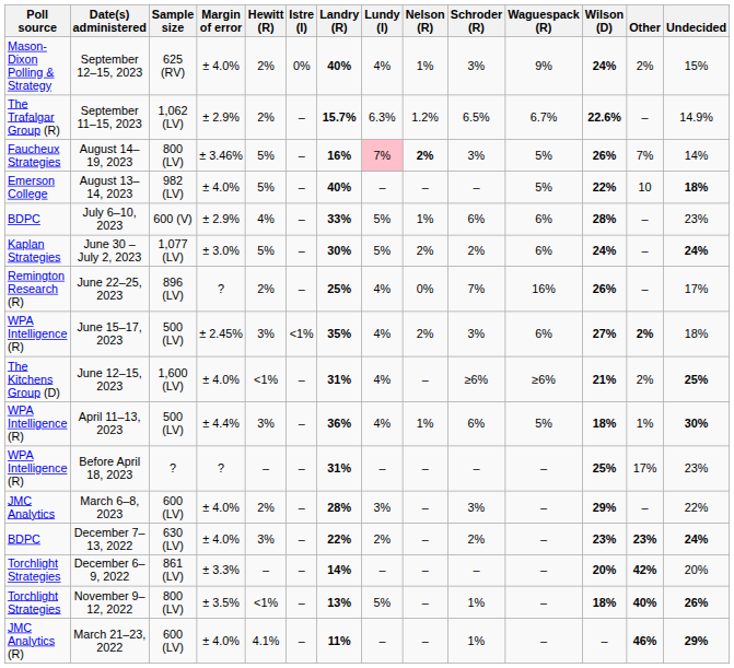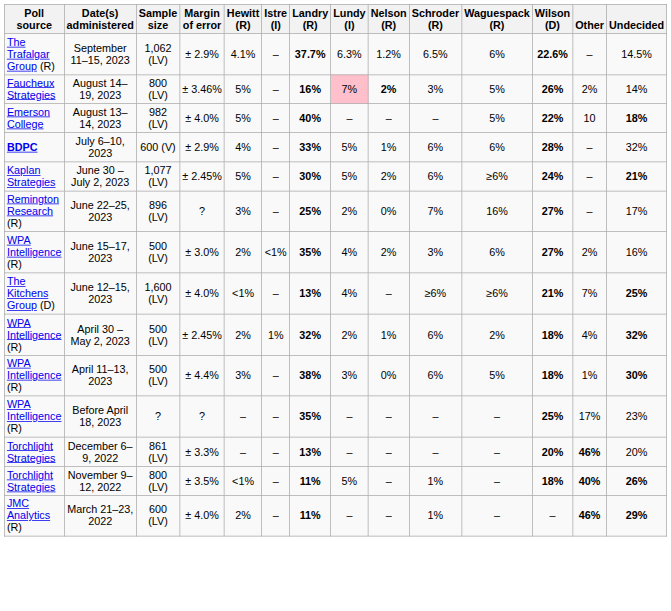 <table class="wikitable" style="font-size:90%;text-align:center;">
 <tr valign=bottom>
 <th>Poll source</th>
 <th>Date(s)<br>administered</th>
 <th>Sample<br>size</th>
 <th>Margin<br>of error</th>
 <th style="width:60px;">Hewitt<br>(R)</th>
 <th style="width:60px;">Istre<br>(I)</th>
 <th style="width:60px;">Landry<br>(R)</th>
 <th style="width:60px;">Lundy<br>(I)</th>
 <th style="width:60px;">Nelson<br>(R)</th>
 <th style="width:60px;">Schroder<br>(R)</th>
 <th style="width:60px;">Waguespack<br>(R)</th>
 <th style="width:60px;">Wilson<br>(D)</th>
 <th>Other</th>
 <th>Undecided</th>
 </tr>
 <tr>
-<td style="text-align:left;"><a href='#'>Mason-Dixon Polling & Strategy</a></td>
-<td>September 12–15, 2023</td>
-<td>625 (RV)</td>
-<td>± 4.0%</td>
-<td>2%</td>
-<td>0%</td>
-<td><strong>40%</strong></td>
-<td>4%</td>
-<td>1%</td>
-<td>3%</td>
-<td>9%</td>
-<td><strong>24%</strong></td>
-<td>2%</td>
-<td>15%</td>
-</tr>
-<tr>
 <td style="text-align:left;"><a href='#'>The Trafalgar Group</a> (R)</td>
 <td>September 11–15, 2023</td>
 <td>1,062 (LV)</td>
 <td>± 2.9%</td>
-<td>2%</td>
+<td>4.1%</td>
 <td>–</td>
-<td><strong>15.7%</strong></td>
+<td><strong>37.7%</strong></td>
 <td>6.3%</td>
 <td>1.2%</td>
 <td>6.5%</td>
-<td>6.7%</td>
+<td>6%</td>
 <td><strong>22.6%</strong></td>
 <td>–</td>
-<td>14.9%</td>
+<td>14.5%</td>
 </tr>
 <tr>
 <td style="text-align:left;"><a href='#'>Faucheux Strategies</a></td>
 <td>August 14–19, 2023</td>
 <td>800 (LV)</td>
 <td>± 3.46%</td>
 <td>5%</td>
 <td>–</td>
 <td><strong>16%</strong></td>
 <td style="background: pink;">7%</td>
 <td><strong>2%</strong></td>
 <td>3%</td>
 <td>5%</td>
 <td><strong>26%</strong></td>
-<td>7%</td>
+<td>2%</td>
 <td>14%</td>
 </tr>
 <tr>
 <td style="text-align:left;"><a href='#'>Emerson College</a></td>
 <td>August 13–14, 2023</td>
 <td>982 (LV)</td>
 <td>± 4.0%</td>
 <td>5%</td>
 <td>–</td>
 <td><strong>40%</strong></td>
 <td>–</td>
 <td>–</td>
 <td>–</td>
 <td>5%</td>
 <td><strong>22%</strong></td>
 <td>10</td>
 <td><strong>18%</strong></td>
 </tr>
 <tr>
-<td style="text-align:left;"><a href='#'>BDPC</a></td>
+<td style="text-align:left;"><strong><a href='#'>BDPC</a></strong></td>
 <td>July 6–10, 2023</td>
 <td>600 (V)</td>
 <td>± 2.9%</td>
 <td>4%</td>
 <td>–</td>
 <td><strong>33%</strong></td>
 <td>5%</td>
 <td>1%</td>
 <td>6%</td>
 <td>6%</td>
 <td><strong>28%</strong></td>
 <td>–</td>
-<td>23%</td>
+<td>32%</td>
 </tr>
 <tr>
 <td style="text-align:left;"><a href='#'>Kaplan Strategies</a></td>
 <td>June 30 – July 2, 2023</td>
 <td>1,077 (LV)</td>
-<td>± 3.0%</td>
+<td>± 2.45%</td>
 <td>5%</td>
 <td>–</td>
 <td><strong>30%</strong></td>
 <td>5%</td>
 <td>2%</td>
-<td>2%</td>
 <td>6%</td>
+<td>≥6%</td>
 <td><strong>24%</strong></td>
 <td>–</td>
-<td><strong>24%</strong></td>
+<td><strong>21%</strong></td>
 </tr>
 <tr>
 <td style="text-align:left;"><a href='#'>Remington Research</a> (R)</td>
 <td>June 22–25, 2023</td>
 <td>896 (LV)</td>
 <td>?</td>
-<td>2%</td>
+<td>3%</td>
 <td>–</td>
 <td><strong>25%</strong></td>
-<td>4%</td>
+<td>2%</td>
 <td>0%</td>
 <td>7%</td>
 <td>16%</td>
-<td><strong>26%</strong></td>
+<td><strong>27%</strong></td>
 <td>–</td>
 <td>17%</td>
 </tr>
 <tr>
 <td style="text-align:left;"><a href='#'>WPA Intelligence</a> (R)</td>
 <td>June 15–17, 2023</td>
 <td>500 (LV)</td>
-<td>± 2.45%</td>
-<td>3%</td>
+<td>± 3.0%</td>
+<td>2%</td>
 <td><1%</td>
 <td><strong>35%</strong></td>
 <td>4%</td>
 <td>2%</td>
 <td>3%</td>
 <td>6%</td>
 <td><strong>27%</strong></td>
-<td><strong>2%</strong></td>
-<td>18%</td>
+<td>2%</td>
+<td>16%</td>
 </tr>
 <tr>
 <td style="text-align:left;"><a href='#'>The Kitchens Group</a> (D)</td>
 <td>June 12–15, 2023</td>
 <td>1,600 (LV)</td>
 <td>± 4.0%</td>
 <td><1%</td>
 <td>–</td>
-<td><strong>31%</strong></td>
+<td><strong>13%</strong></td>
 <td>4%</td>
 <td>–</td>
 <td>≥6%</td>
 <td>≥6%</td>
 <td><strong>21%</strong></td>
+<td>7%</td>
+<td><strong>25%</strong></td>
+</tr>
+<tr>
+<td style="text-align:left;"><a href='#'>WPA Intelligence</a> (R)</td>
+<td>April 30 – May 2, 2023</td>
+<td>500 (LV)</td>
+<td>± 2.45%</td>
 <td>2%</td>
-<td><strong>25%</strong></td>
+<td>1%</td>
+<td><strong>32%</strong></td>
+<td>2%</td>
+<td>1%</td>
+<td>6%</td>
+<td>2%</td>
+<td><strong>18%</strong></td>
+<td>4%</td>
+<td><strong>32%</strong></td>
 </tr>
 <tr>
 <td style="text-align:left;"><a href='#'>WPA Intelligence</a> (R)</td>
 <td>April 11–13, 2023</td>
 <td>500 (LV)</td>
 <td>± 4.4%</td>
 <td>3%</td>
 <td>–</td>
-<td><strong>36%</strong></td>
-<td>4%</td>
-<td>1%</td>
+<td><strong>38%</strong></td>
+<td>3%</td>
+<td>0%</td>
 <td>6%</td>
 <td>5%</td>
 <td><strong>18%</strong></td>
 <td>1%</td>
 <td><strong>30%</strong></td>
 </tr>
 <tr>
 <td style="text-align:left;"><a href='#'>WPA Intelligence</a> (R)</td>
 <td>Before April 18, 2023</td>
 <td>?</td>
 <td>?</td>
 <td>–</td>
 <td>–</td>
-<td><strong>31%</strong></td>
+<td><strong>35%</strong></td>
 <td>–</td>
 <td>–</td>
 <td>–</td>
 <td>–</td>
 <td><strong>25%</strong></td>
 <td>17%</td>
 <td>23%</td>
 </tr>
 <tr>
-<td style="text-align:left;"><a href='#'>JMC Analytics</a></td>
-<td>March 6–8, 2023</td>
-<td>600 (LV)</td>
-<td>± 4.0%</td>
-<td>2%</td>
-<td>–</td>
-<td><strong>28%</strong></td>
-<td>3%</td>
-<td>–</td>
-<td>3%</td>
-<td>–</td>
-<td><strong>29%</strong></td>
-<td>–</td>
-<td>22%</td>
-</tr>
-<tr>
-<td style="text-align:left;"><a href='#'>BDPC</a></td>
-<td>December 7–13, 2022</td>
-<td>630 (LV)</td>
-<td>± 4.0%</td>
-<td>3%</td>
-<td>–</td>
-<td><strong>22%</strong></td>
-<td>2%</td>
-<td>–</td>
-<td>2%</td>
-<td>–</td>
-<td><strong>23%</strong></td>
-<td><strong>23%</strong></td>
-<td><strong>24%</strong></td>
-</tr>
-<tr>
 <td style="text-align:left;"><a href='#'>Torchlight Strategies</a></td>
 <td>December 6–9, 2022</td>
 <td>861 (LV)</td>
 <td>± 3.3%</td>
 <td>–</td>
 <td>–</td>
-<td><strong>14%</strong></td>
+<td><strong>13%</strong></td>
 <td>–</td>
 <td>–</td>
 <td>–</td>
 <td>–</td>
 <td><strong>20%</strong></td>
-<td><strong>42%</strong></td>
+<td><strong>46%</strong></td>
 <td>20%</td>
 </tr>
 <tr>
 <td style="text-align:left;"><a href='#'>Torchlight Strategies</a></td>
 <td>November 9–12, 2022</td>
 <td>800 (LV)</td>
 <td>± 3.5%</td>
 <td><1%</td>
 <td>–</td>
-<td><strong>13%</strong></td>
+<td><strong>11%</strong></td>
 <td>5%</td>
 <td>–</td>
 <td>1%</td>
 <td>–</td>
 <td><strong>18%</strong></td>
 <td><strong>40%</strong></td>
 <td><strong>26%</strong></td>
 </tr>
 <tr>
 <td style="text-align:left;"><a href='#'>JMC Analytics</a> (R)</td>
 <td>March 21–23, 2022</td>
 <td>600 (LV)</td>
 <td>± 4.0%</td>
-<td>4.1%</td>
+<td>2%</td>
 <td>–</td>
 <td><strong>11%</strong></td>
 <td>–</td>
 <td>–</td>
 <td>1%</td>
 <td>–</td>
 <td>–</td>
 <td><strong>46%</strong></td>
 <td><strong>29%</strong></td>
 </tr>
 </table>
